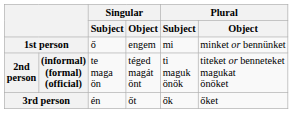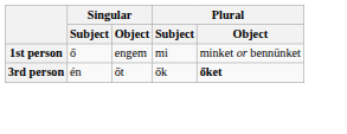 <table class="wikitable">
 <tr>
 <th colspan="2" rowspan=2> </th>
 <th colspan="2">Singular</th>
 <th colspan="2">Plural</th>
 </tr>
 <tr>
 <th>Subject</th>
 <th>Object</th>
 <th>Subject</th>
 <th>Object</th>
 </tr>
 <tr>
 <th colspan=2>1st person</th>
 <td>ő</td>
 <td>engem</td>
 <td>mi</td>
 <td>minket <em>or</em> bennünket</td>
 </tr>
 <tr>
-<th>2nd<br>person</th>
-<th>(informal) <br>(formal) <br>(official)</th>
-<td>te <br>maga <br>ön</td>
-<td>téged <br>magát <br>önt</td>
-<td>ti <br>maguk <br>önök</td>
-<td>titeket <em>or</em> benneteket <br>magukat <br>önöket</td>
-</tr>
-<tr>
 <th colspan=2>3rd person</th>
 <td>én</td>
 <td>őt</td>
 <td>ők</td>
-<td>őket</td>
+<td><strong>őket</strong></td>
 </tr>
 </table>
